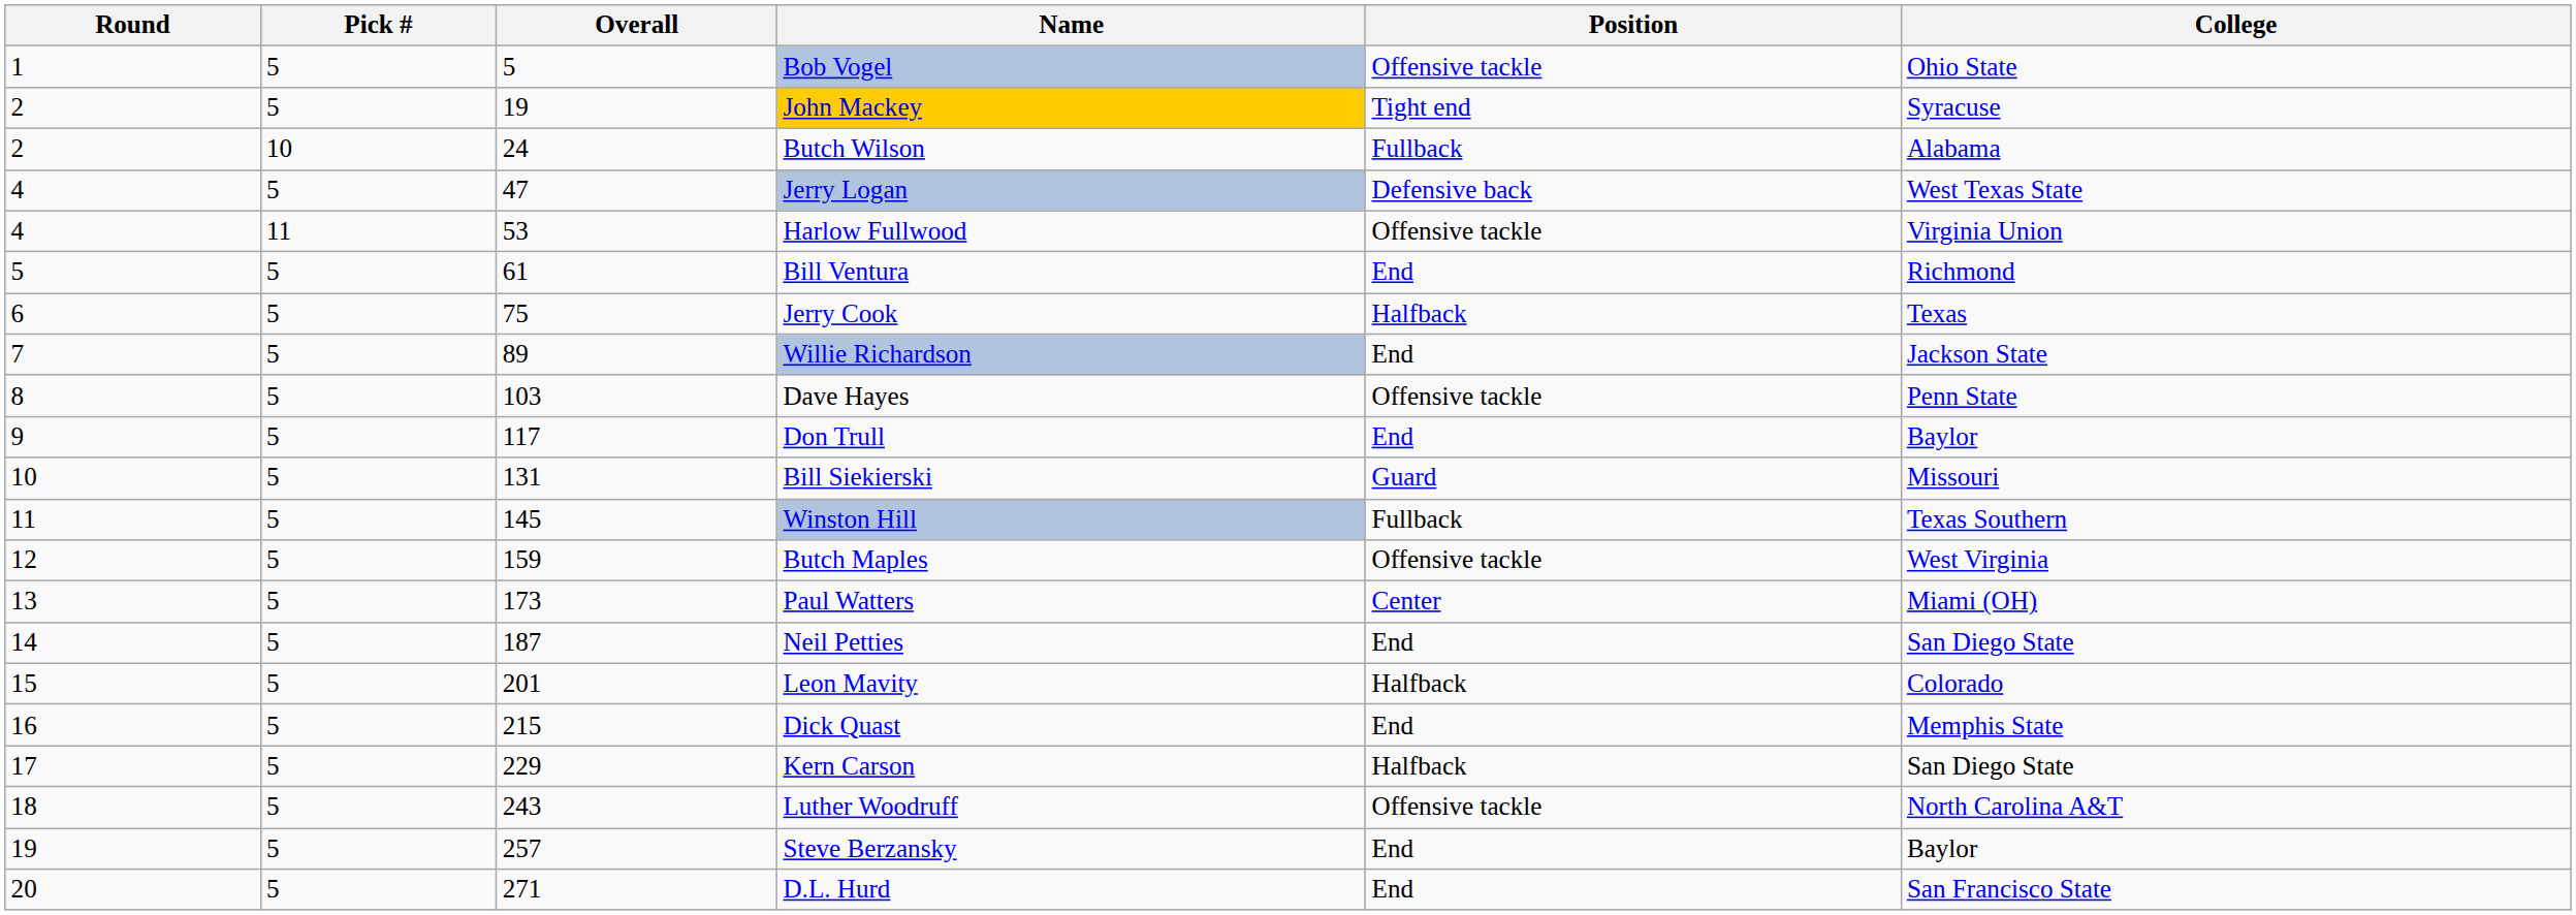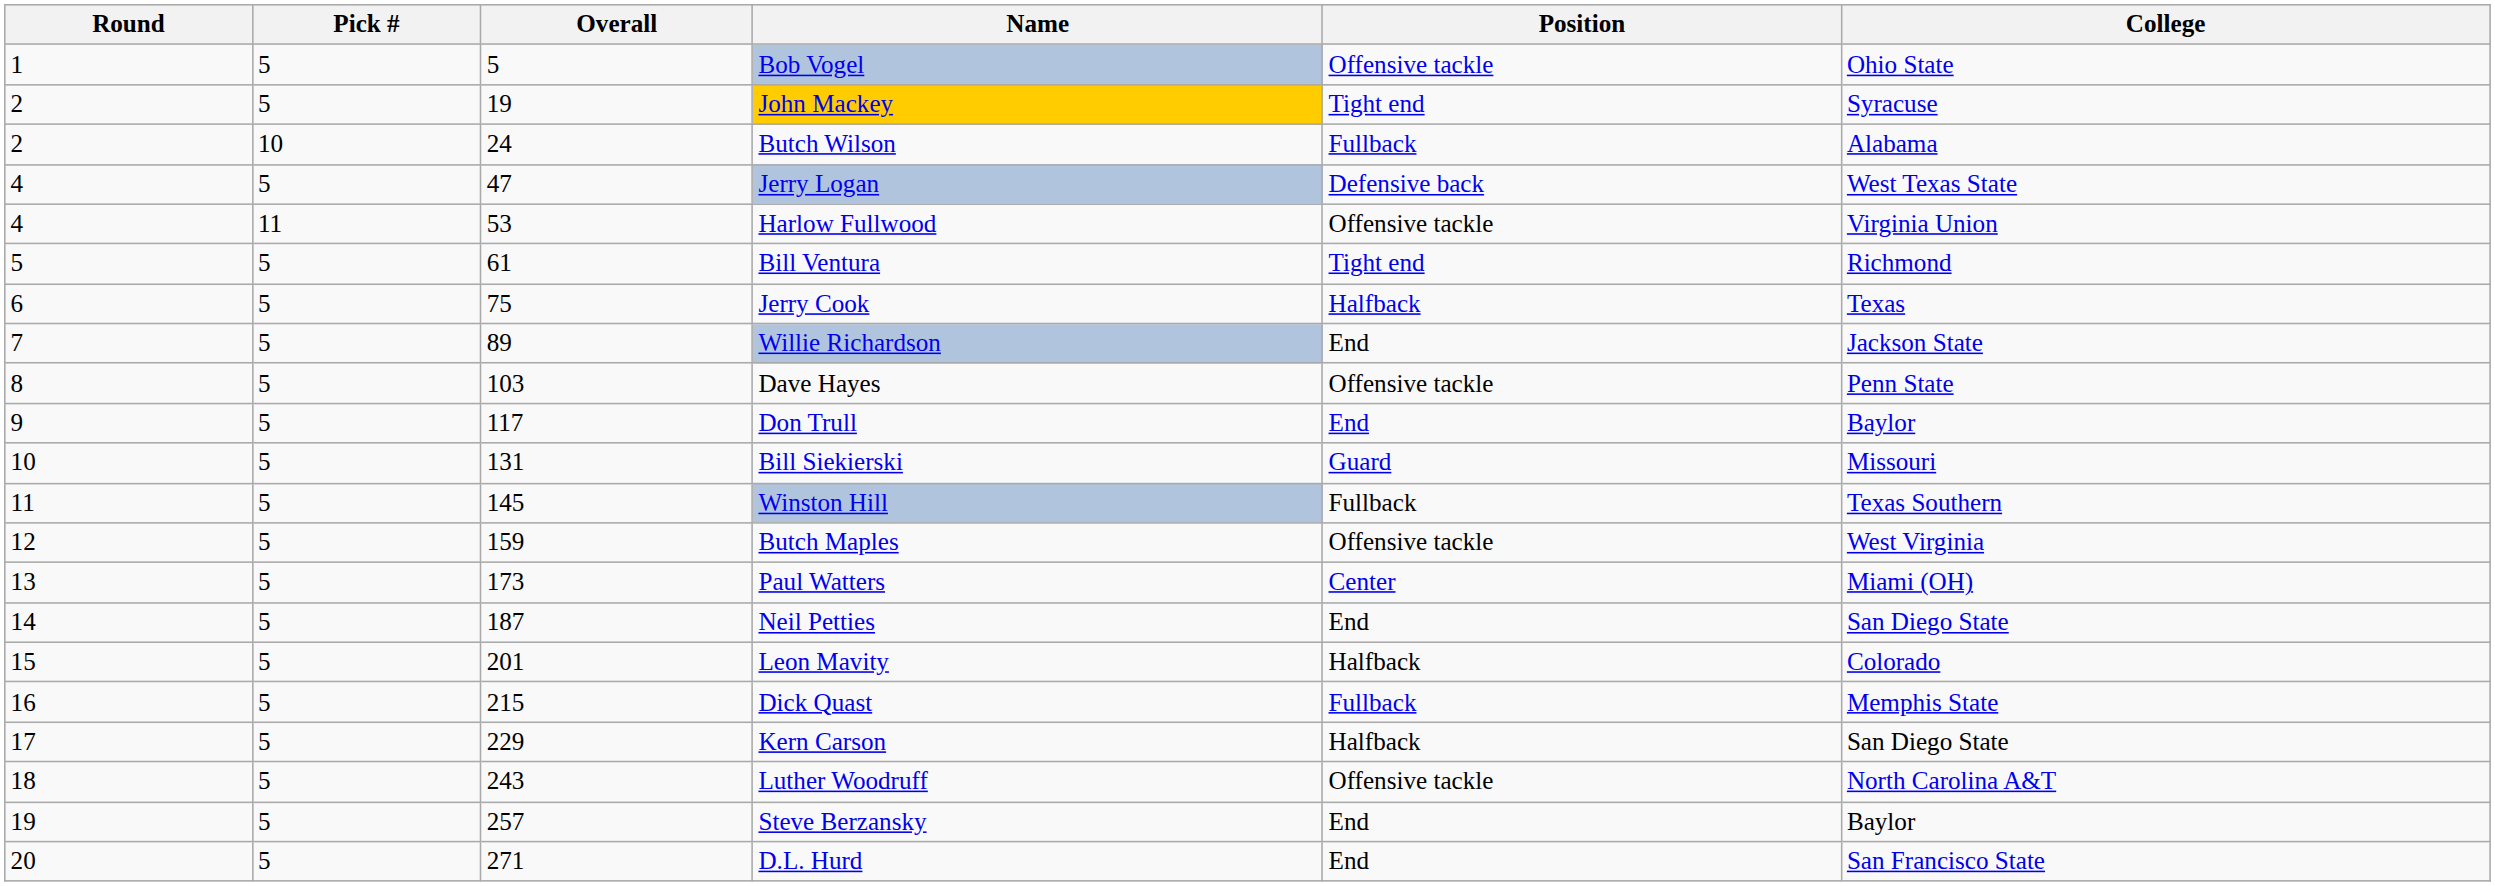 <table class="wikitable sortable sortable" style="width: 100%">
 <tr>
 <th>Round</th>
 <th>Pick #</th>
 <th>Overall</th>
 <th>Name</th>
 <th>Position</th>
 <th>College</th>
 </tr>
 <tr>
 <td>1</td>
 <td>5</td>
 <td>5</td>
 <td bgcolor=lightsteelblue><a href='#'>Bob Vogel</a></td>
 <td><a href='#'>Offensive tackle</a></td>
 <td><a href='#'>Ohio State</a></td>
 </tr>
 <tr>
 <td>2</td>
 <td>5</td>
 <td>19</td>
 <td bgcolor=#FFCC00><a href='#'>John Mackey</a></td>
 <td><a href='#'>Tight end</a></td>
 <td><a href='#'>Syracuse</a></td>
 </tr>
 <tr>
 <td>2</td>
 <td>10</td>
 <td>24</td>
 <td><a href='#'>Butch Wilson</a></td>
 <td><a href='#'>Fullback</a></td>
 <td><a href='#'>Alabama</a></td>
 </tr>
 <tr>
 <td>4</td>
 <td>5</td>
 <td>47</td>
 <td bgcolor=lightsteelblue><a href='#'>Jerry Logan</a></td>
 <td><a href='#'>Defensive back</a></td>
 <td><a href='#'>West Texas State</a></td>
 </tr>
 <tr>
 <td>4</td>
 <td>11</td>
 <td>53</td>
 <td><a href='#'>Harlow Fullwood</a></td>
 <td>Offensive tackle</td>
 <td><a href='#'>Virginia Union</a></td>
 </tr>
 <tr>
 <td>5</td>
 <td>5</td>
 <td>61</td>
 <td><a href='#'>Bill Ventura</a></td>
-<td><a href='#'>End</a></td>
+<td><a href='#'>Tight end</a></td>
 <td><a href='#'>Richmond</a></td>
 </tr>
 <tr>
 <td>6</td>
 <td>5</td>
 <td>75</td>
 <td><a href='#'>Jerry Cook</a></td>
 <td><a href='#'>Halfback</a></td>
 <td><a href='#'>Texas</a></td>
 </tr>
 <tr>
 <td>7</td>
 <td>5</td>
 <td>89</td>
 <td bgcolor=lightsteelblue><a href='#'>Willie Richardson</a></td>
 <td>End</td>
 <td><a href='#'>Jackson State</a></td>
 </tr>
 <tr>
 <td>8</td>
 <td>5</td>
 <td>103</td>
 <td>Dave Hayes</td>
 <td>Offensive tackle</td>
 <td><a href='#'>Penn State</a></td>
 </tr>
 <tr>
 <td>9</td>
 <td>5</td>
 <td>117</td>
 <td><a href='#'>Don Trull</a></td>
 <td><a href='#'>End</a></td>
 <td><a href='#'>Baylor</a></td>
 </tr>
 <tr>
 <td>10</td>
 <td>5</td>
 <td>131</td>
 <td><a href='#'>Bill Siekierski</a></td>
 <td><a href='#'>Guard</a></td>
 <td><a href='#'>Missouri</a></td>
 </tr>
 <tr>
 <td>11</td>
 <td>5</td>
 <td>145</td>
 <td bgcolor=lightsteelblue><a href='#'>Winston Hill</a></td>
 <td>Fullback</td>
 <td><a href='#'>Texas Southern</a></td>
 </tr>
 <tr>
 <td>12</td>
 <td>5</td>
 <td>159</td>
 <td><a href='#'>Butch Maples</a></td>
 <td>Offensive tackle</td>
 <td><a href='#'>West Virginia</a></td>
 </tr>
 <tr>
 <td>13</td>
 <td>5</td>
 <td>173</td>
 <td><a href='#'>Paul Watters</a></td>
 <td><a href='#'>Center</a></td>
 <td><a href='#'>Miami (OH)</a></td>
 </tr>
 <tr>
 <td>14</td>
 <td>5</td>
 <td>187</td>
 <td><a href='#'>Neil Petties</a></td>
 <td>End</td>
 <td><a href='#'>San Diego State</a></td>
 </tr>
 <tr>
 <td>15</td>
 <td>5</td>
 <td>201</td>
 <td><a href='#'>Leon Mavity</a></td>
 <td>Halfback</td>
 <td><a href='#'>Colorado</a></td>
 </tr>
 <tr>
 <td>16</td>
 <td>5</td>
 <td>215</td>
 <td><a href='#'>Dick Quast</a></td>
-<td>End</td>
+<td><a href='#'>Fullback</a></td>
 <td><a href='#'>Memphis State</a></td>
 </tr>
 <tr>
 <td>17</td>
 <td>5</td>
 <td>229</td>
 <td><a href='#'>Kern Carson</a></td>
 <td>Halfback</td>
 <td>San Diego State</td>
 </tr>
 <tr>
 <td>18</td>
 <td>5</td>
 <td>243</td>
 <td><a href='#'>Luther Woodruff</a></td>
 <td>Offensive tackle</td>
 <td><a href='#'>North Carolina A&T</a></td>
 </tr>
 <tr>
 <td>19</td>
 <td>5</td>
 <td>257</td>
 <td><a href='#'>Steve Berzansky</a></td>
 <td>End</td>
 <td>Baylor</td>
 </tr>
 <tr>
 <td>20</td>
 <td>5</td>
 <td>271</td>
 <td><a href='#'>D.L. Hurd</a></td>
 <td>End</td>
 <td><a href='#'>San Francisco State</a></td>
 </tr>
 </table>
